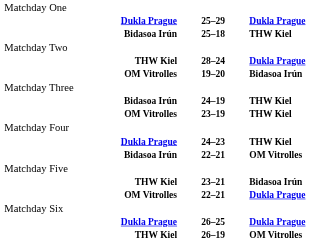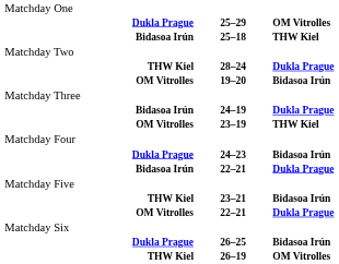 <table width=100% cellspacing=1>
 <tr>
 <th width=30%></th>
 <th width=12%></th>
 <th width=30%></th>
 <th></th>
 </tr>
 <tr>
 <td>Matchday One</td>
 </tr>
 <tr style=font-size:90%>
 <td align=right><strong><a href='#'>Dukla Prague</a></strong></td>
 <td align=center><strong>25–29</strong></td>
-<td><strong><a href='#'>Dukla Prague</a></strong></td>
+<td><strong>OM Vitrolles</strong></td>
 </tr>
 <tr style=font-size:90%>
 <td align=right><strong>Bidasoa Irún</strong></td>
 <td align=center><strong>25–18</strong></td>
 <td><strong>THW Kiel</strong></td>
 </tr>
 <tr>
 <td>Matchday Two</td>
 </tr>
 <tr style=font-size:90%>
 <td align=right><strong>THW Kiel</strong></td>
 <td align=center><strong>28–24</strong></td>
 <td><strong><a href='#'>Dukla Prague</a></strong></td>
 </tr>
 <tr style=font-size:90%>
 <td align=right><strong>OM Vitrolles</strong></td>
 <td align=center><strong>19–20</strong></td>
 <td><strong>Bidasoa Irún</strong></td>
 </tr>
 <tr>
 <td>Matchday Three</td>
 </tr>
 <tr style=font-size:90%>
 <td align=right><strong>Bidasoa Irún</strong></td>
 <td align=center><strong>24–19</strong></td>
-<td><strong>THW Kiel</strong></td>
+<td><strong><a href='#'>Dukla Prague</a></strong></td>
 </tr>
 <tr style=font-size:90%>
 <td align=right><strong>OM Vitrolles</strong></td>
 <td align=center><strong>23–19</strong></td>
 <td><strong>THW Kiel</strong></td>
 </tr>
 <tr>
 <td>Matchday Four</td>
 </tr>
 <tr style=font-size:90%>
 <td align=right><strong><a href='#'>Dukla Prague</a></strong></td>
 <td align=center><strong>24–23</strong></td>
-<td><strong>THW Kiel</strong></td>
+<td><strong>Bidasoa Irún</strong></td>
 </tr>
 <tr style=font-size:90%>
 <td align=right><strong>Bidasoa Irún</strong></td>
 <td align=center><strong>22–21</strong></td>
-<td><strong>OM Vitrolles</strong></td>
+<td><strong><a href='#'>Dukla Prague</a></strong></td>
 </tr>
 <tr>
 <td>Matchday Five</td>
 </tr>
 <tr style=font-size:90%>
 <td align=right><strong>THW Kiel</strong></td>
 <td align=center><strong>23–21</strong></td>
 <td><strong>Bidasoa Irún</strong></td>
 </tr>
 <tr style=font-size:90%>
 <td align=right><strong>OM Vitrolles</strong></td>
 <td align=center><strong>22–21</strong></td>
 <td><strong><a href='#'>Dukla Prague</a></strong></td>
 </tr>
 <tr>
 <td>Matchday Six</td>
 </tr>
 <tr style=font-size:90%>
 <td align=right><strong><a href='#'>Dukla Prague</a></strong></td>
 <td align=center><strong>26–25</strong></td>
-<td><strong><a href='#'>Dukla Prague</a></strong></td>
+<td><strong>Bidasoa Irún</strong></td>
 </tr>
 <tr style=font-size:90%>
 <td align=right><strong>THW Kiel</strong></td>
 <td align=center><strong>26–19</strong></td>
 <td><strong>OM Vitrolles</strong></td>
 </tr>
 </table>
